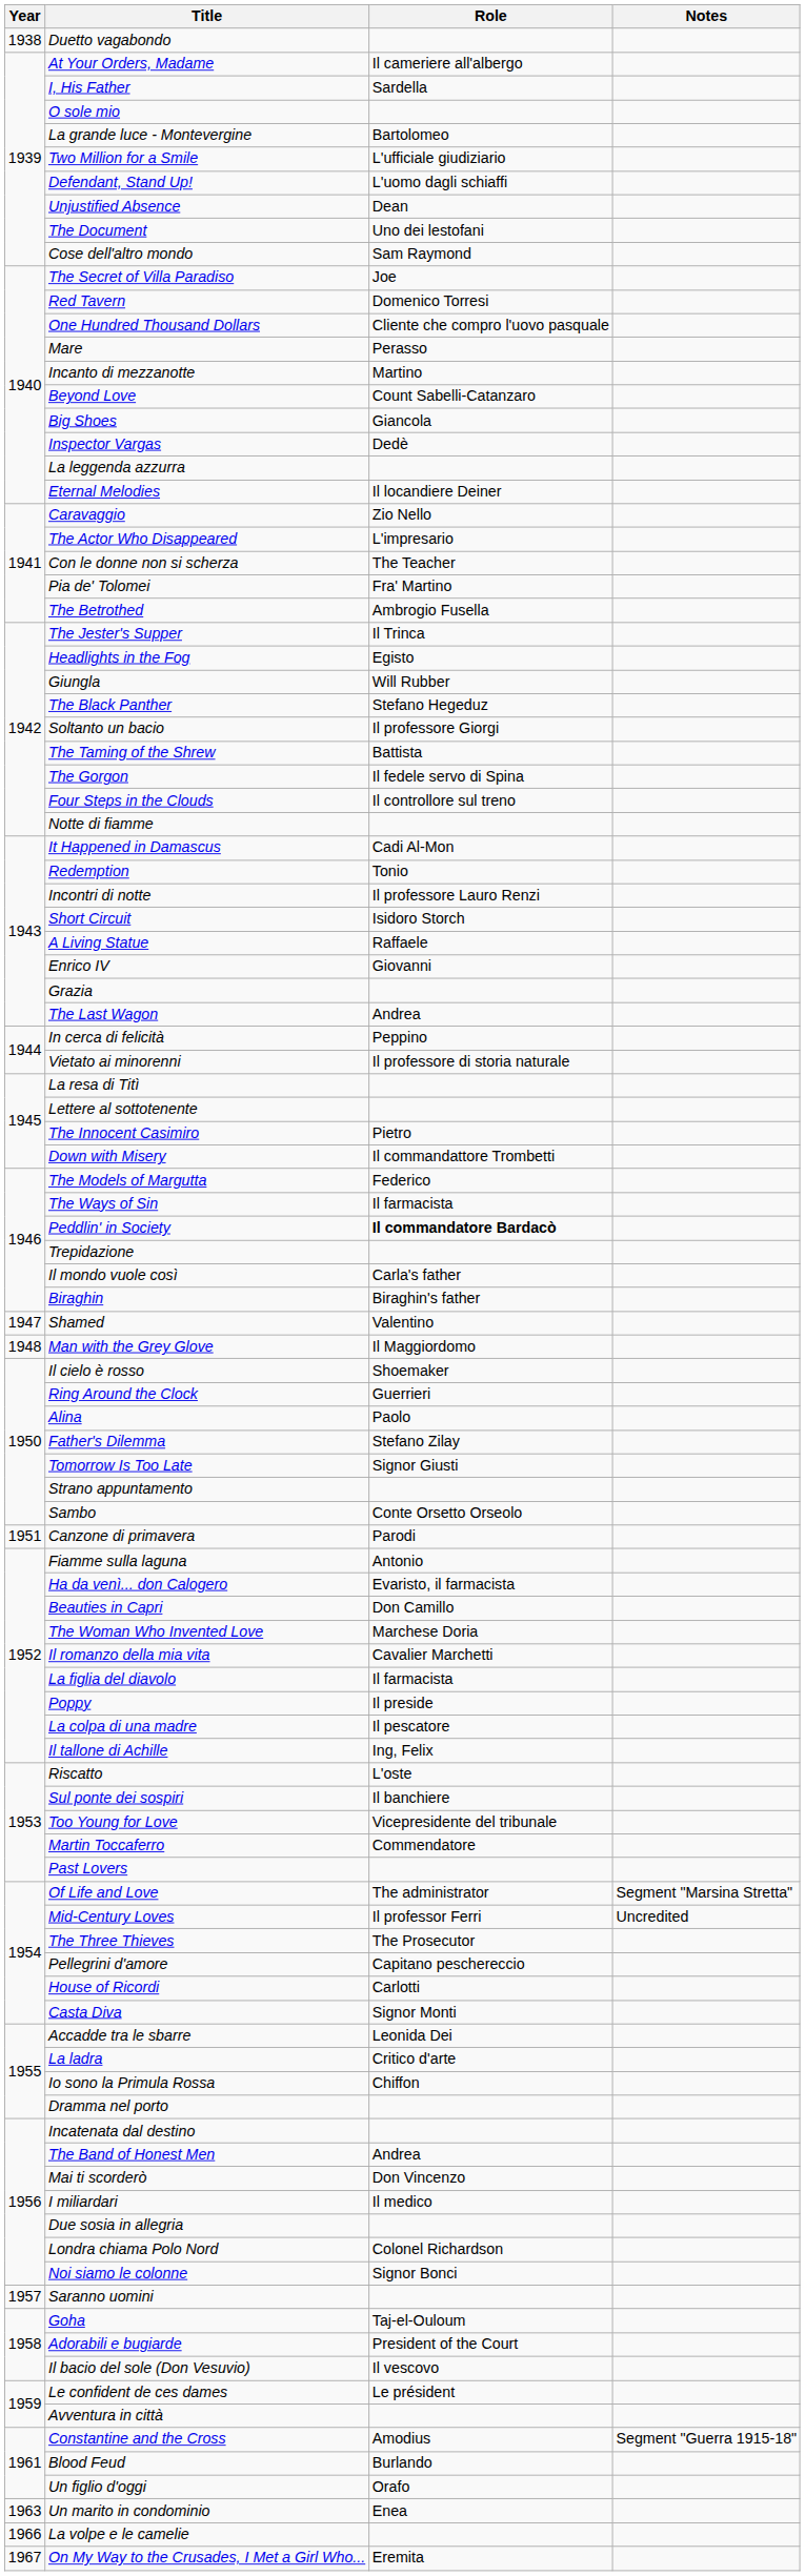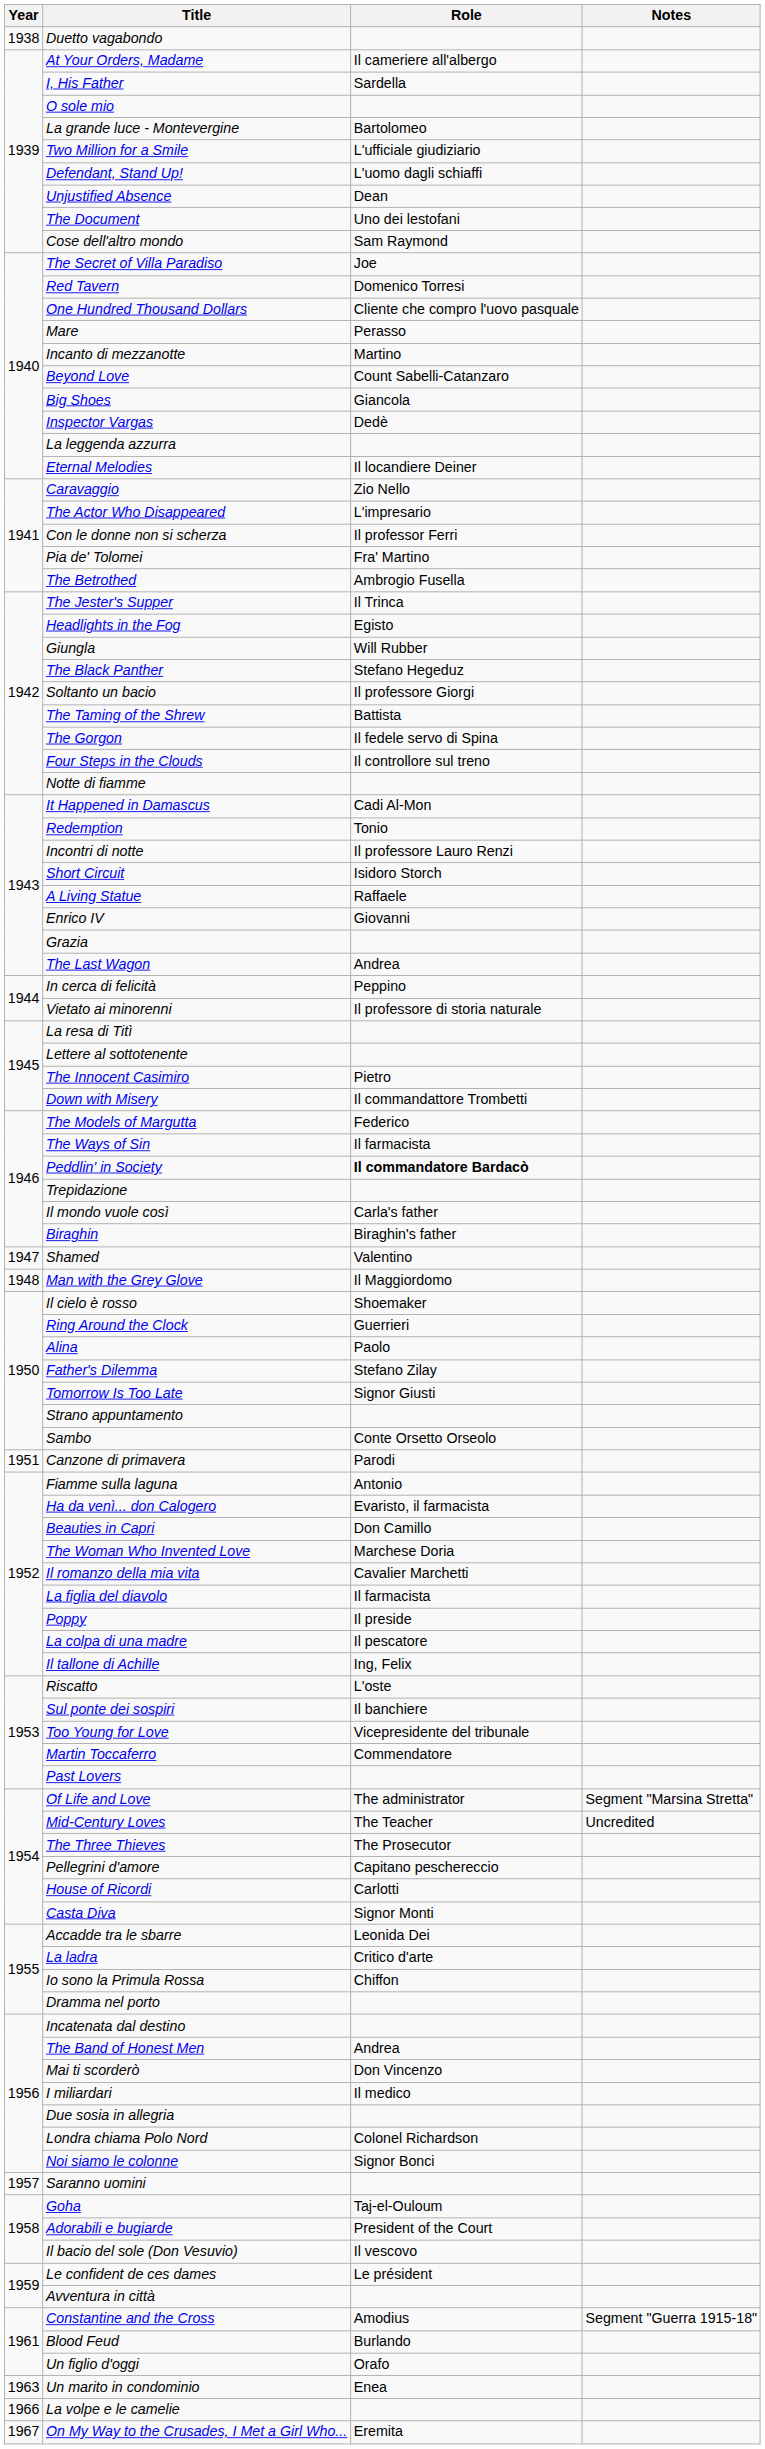 <table class="wikitable plainrowheaders sortable">
 <tr>
 <th scope="col">Year</th>
 <th scope="col">Title</th>
 <th scope="col">Role</th>
 <th scope="col">Notes</th>
 </tr>
 <tr>
 <td>1938</td>
 <td><em>Duetto vagabondo</em></td>
 <td></td>
 <td></td>
 </tr>
 <tr>
 <td rowspan=9>1939</td>
 <td><em><a href='#'>At Your Orders, Madame</a></em></td>
 <td>Il cameriere all'albergo</td>
 <td></td>
 </tr>
 <tr>
 <td><em><a href='#'>I, His Father</a></em></td>
 <td>Sardella</td>
 <td></td>
 </tr>
 <tr>
 <td><em><a href='#'>O sole mio</a></em></td>
 <td></td>
 <td></td>
 </tr>
 <tr>
 <td><em>La grande luce - Montevergine</em></td>
 <td>Bartolomeo</td>
 <td></td>
 </tr>
 <tr>
 <td><em><a href='#'>Two Million for a Smile</a></em></td>
 <td>L'ufficiale giudiziario</td>
 <td></td>
 </tr>
 <tr>
 <td><em><a href='#'>Defendant, Stand Up!</a></em></td>
 <td>L'uomo dagli schiaffi</td>
 <td></td>
 </tr>
 <tr>
 <td><em><a href='#'>Unjustified Absence</a></em></td>
 <td>Dean</td>
 <td></td>
 </tr>
 <tr>
 <td><em><a href='#'>The Document</a></em></td>
 <td>Uno dei lestofani</td>
 <td></td>
 </tr>
 <tr>
 <td><em>Cose dell'altro mondo</em></td>
 <td>Sam Raymond</td>
 <td></td>
 </tr>
 <tr>
 <td rowspan=10>1940</td>
 <td><em><a href='#'>The Secret of Villa Paradiso</a></em></td>
 <td>Joe</td>
 <td></td>
 </tr>
 <tr>
 <td><em><a href='#'>Red Tavern</a></em></td>
 <td>Domenico Torresi</td>
 <td></td>
 </tr>
 <tr>
 <td><em><a href='#'>One Hundred Thousand Dollars</a></em></td>
 <td>Cliente che compro l'uovo pasquale</td>
 <td></td>
 </tr>
 <tr>
 <td><em>Mare</em></td>
 <td>Perasso</td>
 <td></td>
 </tr>
 <tr>
 <td><em>Incanto di mezzanotte</em></td>
 <td>Martino</td>
 <td></td>
 </tr>
 <tr>
 <td><em><a href='#'>Beyond Love</a></em></td>
 <td>Count Sabelli-Catanzaro</td>
 <td></td>
 </tr>
 <tr>
 <td><em><a href='#'>Big Shoes</a></em></td>
 <td>Giancola</td>
 <td></td>
 </tr>
 <tr>
 <td><em><a href='#'>Inspector Vargas</a></em></td>
 <td>Dedè</td>
 <td></td>
 </tr>
 <tr>
 <td><em>La leggenda azzurra</em></td>
 <td></td>
 <td></td>
 </tr>
 <tr>
 <td><em><a href='#'>Eternal Melodies</a></em></td>
 <td>Il locandiere Deiner</td>
 <td></td>
 </tr>
 <tr>
 <td rowspan=5>1941</td>
 <td><em><a href='#'>Caravaggio</a></em></td>
 <td>Zio Nello</td>
 <td></td>
 </tr>
 <tr>
 <td><em><a href='#'>The Actor Who Disappeared</a></em></td>
 <td>L'impresario</td>
 <td></td>
 </tr>
 <tr>
 <td><em>Con le donne non si scherza</em></td>
-<td>The Teacher</td>
+<td>Il professor Ferri</td>
 <td></td>
 </tr>
 <tr>
 <td><em>Pia de' Tolomei</em></td>
 <td>Fra' Martino</td>
 <td></td>
 </tr>
 <tr>
 <td><em><a href='#'>The Betrothed</a></em></td>
 <td>Ambrogio Fusella</td>
 <td></td>
 </tr>
 <tr>
 <td rowspan=9>1942</td>
 <td><em><a href='#'>The Jester's Supper</a></em></td>
 <td>Il Trinca</td>
 <td></td>
 </tr>
 <tr>
 <td><em><a href='#'>Headlights in the Fog</a></em></td>
 <td>Egisto</td>
 <td></td>
 </tr>
 <tr>
 <td><em>Giungla</em></td>
 <td>Will Rubber</td>
 <td></td>
 </tr>
 <tr>
 <td><em><a href='#'>The Black Panther</a></em></td>
 <td>Stefano Hegeduz</td>
 <td></td>
 </tr>
 <tr>
 <td><em>Soltanto un bacio</em></td>
 <td>Il professore Giorgi</td>
 <td></td>
 </tr>
 <tr>
 <td><em><a href='#'>The Taming of the Shrew</a></em></td>
 <td>Battista</td>
 <td></td>
 </tr>
 <tr>
 <td><em><a href='#'>The Gorgon</a></em></td>
 <td>Il fedele servo di Spina</td>
 <td></td>
 </tr>
 <tr>
 <td><em><a href='#'>Four Steps in the Clouds</a></em></td>
 <td>Il controllore sul treno</td>
 <td></td>
 </tr>
 <tr>
 <td><em>Notte di fiamme</em></td>
 <td></td>
 <td></td>
 </tr>
 <tr>
 <td rowspan=8>1943</td>
 <td><em><a href='#'>It Happened in Damascus</a></em></td>
 <td>Cadi Al-Mon</td>
 <td></td>
 </tr>
 <tr>
 <td><em><a href='#'>Redemption</a></em></td>
 <td>Tonio</td>
 <td></td>
 </tr>
 <tr>
 <td><em>Incontri di notte</em></td>
 <td>Il professore Lauro Renzi</td>
 <td></td>
 </tr>
 <tr>
 <td><em><a href='#'>Short Circuit</a></em></td>
 <td>Isidoro Storch</td>
 <td></td>
 </tr>
 <tr>
 <td><em><a href='#'>A Living Statue</a></em></td>
 <td>Raffaele</td>
 <td></td>
 </tr>
 <tr>
 <td><em>Enrico IV</em></td>
 <td>Giovanni</td>
 <td></td>
 </tr>
 <tr>
 <td><em>Grazia</em></td>
 <td></td>
 <td></td>
 </tr>
 <tr>
 <td><em><a href='#'>The Last Wagon</a></em></td>
 <td>Andrea</td>
 <td></td>
 </tr>
 <tr>
 <td rowspan=2>1944</td>
 <td><em>In cerca di felicità</em></td>
 <td>Peppino</td>
 <td></td>
 </tr>
 <tr>
 <td><em>Vietato ai minorenni</em></td>
 <td>Il professore di storia naturale</td>
 <td></td>
 </tr>
 <tr>
 <td rowspan=4>1945</td>
 <td><em>La resa di Titì</em></td>
 <td></td>
 <td></td>
 </tr>
 <tr>
 <td><em>Lettere al sottotenente</em></td>
 <td></td>
 <td></td>
 </tr>
 <tr>
 <td><em><a href='#'>The Innocent Casimiro</a></em></td>
 <td>Pietro</td>
 <td></td>
 </tr>
 <tr>
 <td><em><a href='#'>Down with Misery</a></em></td>
 <td>Il commandattore Trombetti</td>
 <td></td>
 </tr>
 <tr>
 <td rowspan=6>1946</td>
 <td><em><a href='#'>The Models of Margutta</a></em></td>
 <td>Federico</td>
 <td></td>
 </tr>
 <tr>
 <td><em><a href='#'>The Ways of Sin</a></em></td>
 <td>Il farmacista</td>
 <td></td>
 </tr>
 <tr>
 <td><em><a href='#'>Peddlin' in Society</a></em></td>
 <td><strong>Il commandatore Bardacò</strong></td>
 <td></td>
 </tr>
 <tr>
 <td><em>Trepidazione</em></td>
 <td></td>
 <td></td>
 </tr>
 <tr>
 <td><em>Il mondo vuole così</em></td>
 <td>Carla's father</td>
 <td></td>
 </tr>
 <tr>
 <td><em><a href='#'>Biraghin</a></em></td>
 <td>Biraghin's father</td>
 <td></td>
 </tr>
 <tr>
 <td>1947</td>
 <td><em>Shamed</em></td>
 <td>Valentino</td>
 <td></td>
 </tr>
 <tr>
 <td>1948</td>
 <td><em><a href='#'>Man with the Grey Glove</a></em></td>
 <td>Il Maggiordomo</td>
 <td></td>
 </tr>
 <tr>
 <td rowspan=7>1950</td>
 <td><em>Il cielo è rosso</em></td>
 <td>Shoemaker</td>
 <td></td>
 </tr>
 <tr>
 <td><em><a href='#'>Ring Around the Clock</a></em></td>
 <td>Guerrieri</td>
 <td></td>
 </tr>
 <tr>
 <td><em><a href='#'>Alina</a></em></td>
 <td>Paolo</td>
 <td></td>
 </tr>
 <tr>
 <td><em><a href='#'>Father's Dilemma</a></em></td>
 <td>Stefano Zilay</td>
 <td></td>
 </tr>
 <tr>
 <td><em><a href='#'>Tomorrow Is Too Late</a></em></td>
 <td>Signor Giusti</td>
 <td></td>
 </tr>
 <tr>
 <td><em>Strano appuntamento</em></td>
 <td></td>
 <td></td>
 </tr>
 <tr>
 <td><em>Sambo</em></td>
 <td>Conte Orsetto Orseolo</td>
 <td></td>
 </tr>
 <tr>
 <td>1951</td>
 <td><em>Canzone di primavera</em></td>
 <td>Parodi</td>
 <td></td>
 </tr>
 <tr>
 <td rowspan=9>1952</td>
 <td><em>Fiamme sulla laguna</em></td>
 <td>Antonio</td>
 <td></td>
 </tr>
 <tr>
 <td><em><a href='#'>Ha da venì... don Calogero</a></em></td>
 <td>Evaristo, il farmacista</td>
 <td></td>
 </tr>
 <tr>
 <td><em><a href='#'>Beauties in Capri</a></em></td>
 <td>Don Camillo</td>
 <td></td>
 </tr>
 <tr>
 <td><em><a href='#'>The Woman Who Invented Love</a></em></td>
 <td>Marchese Doria</td>
 <td></td>
 </tr>
 <tr>
 <td><em><a href='#'>Il romanzo della mia vita</a></em></td>
 <td>Cavalier Marchetti</td>
 <td></td>
 </tr>
 <tr>
 <td><em><a href='#'>La figlia del diavolo</a></em></td>
 <td>Il farmacista</td>
 <td></td>
 </tr>
 <tr>
 <td><em><a href='#'>Poppy</a></em></td>
 <td>Il preside</td>
 <td></td>
 </tr>
 <tr>
 <td><em><a href='#'>La colpa di una madre</a></em></td>
 <td>Il pescatore</td>
 <td></td>
 </tr>
 <tr>
 <td><em><a href='#'>Il tallone di Achille</a></em></td>
 <td>Ing, Felix</td>
 <td></td>
 </tr>
 <tr>
 <td rowspan=5>1953</td>
 <td><em>Riscatto</em></td>
 <td>L'oste</td>
 <td></td>
 </tr>
 <tr>
 <td><em><a href='#'>Sul ponte dei sospiri</a></em></td>
 <td>Il banchiere</td>
 <td></td>
 </tr>
 <tr>
 <td><em><a href='#'>Too Young for Love</a></em></td>
 <td>Vicepresidente del tribunale</td>
 <td></td>
 </tr>
 <tr>
 <td><em><a href='#'>Martin Toccaferro</a></em></td>
 <td>Commendatore</td>
 <td></td>
 </tr>
 <tr>
 <td><em><a href='#'>Past Lovers</a></em></td>
 <td></td>
 <td></td>
 </tr>
 <tr>
 <td rowspan=6>1954</td>
 <td><em><a href='#'>Of Life and Love</a></em></td>
 <td>The administrator</td>
 <td>Segment "Marsina Stretta"</td>
 </tr>
 <tr>
 <td><em><a href='#'>Mid-Century Loves</a></em></td>
-<td>Il professor Ferri</td>
+<td>The Teacher</td>
 <td>Uncredited</td>
 </tr>
 <tr>
 <td><em><a href='#'>The Three Thieves</a></em></td>
 <td>The Prosecutor</td>
 <td></td>
 </tr>
 <tr>
 <td><em>Pellegrini d'amore</em></td>
 <td>Capitano peschereccio</td>
 <td></td>
 </tr>
 <tr>
 <td><em><a href='#'>House of Ricordi</a></em></td>
 <td>Carlotti</td>
 <td></td>
 </tr>
 <tr>
 <td><em><a href='#'>Casta Diva</a></em></td>
 <td>Signor Monti</td>
 <td></td>
 </tr>
 <tr>
 <td rowspan=4>1955</td>
 <td><em>Accadde tra le sbarre</em></td>
 <td>Leonida Dei</td>
 <td></td>
 </tr>
 <tr>
 <td><em><a href='#'>La ladra</a></em></td>
 <td>Critico d'arte</td>
 <td></td>
 </tr>
 <tr>
 <td><em>Io sono la Primula Rossa</em></td>
 <td>Chiffon</td>
 <td></td>
 </tr>
 <tr>
 <td><em>Dramma nel porto</em></td>
 <td></td>
 <td></td>
 </tr>
 <tr>
 <td rowspan=7>1956</td>
 <td><em>Incatenata dal destino</em></td>
 <td></td>
 <td></td>
 </tr>
 <tr>
 <td><em><a href='#'>The Band of Honest Men</a></em></td>
 <td>Andrea</td>
 <td></td>
 </tr>
 <tr>
 <td><em>Mai ti scorderò</em></td>
 <td>Don Vincenzo</td>
 <td></td>
 </tr>
 <tr>
 <td><em>I miliardari</em></td>
 <td>Il medico</td>
 <td></td>
 </tr>
 <tr>
 <td><em>Due sosia in allegria</em></td>
 <td></td>
 <td></td>
 </tr>
 <tr>
 <td><em>Londra chiama Polo Nord</em></td>
 <td>Colonel Richardson</td>
 <td></td>
 </tr>
 <tr>
 <td><em><a href='#'>Noi siamo le colonne</a></em></td>
 <td>Signor Bonci</td>
 <td></td>
 </tr>
 <tr>
 <td>1957</td>
 <td><em>Saranno uomini</em></td>
 <td></td>
 <td></td>
 </tr>
 <tr>
 <td rowspan=3>1958</td>
 <td><em><a href='#'>Goha</a></em></td>
 <td>Taj-el-Ouloum</td>
 <td></td>
 </tr>
 <tr>
 <td><em><a href='#'>Adorabili e bugiarde</a></em></td>
 <td>President of the Court</td>
 <td></td>
 </tr>
 <tr>
 <td><em>Il bacio del sole (Don Vesuvio)</em></td>
 <td>Il vescovo</td>
 <td></td>
 </tr>
 <tr>
 <td rowspan=2>1959</td>
 <td><em>Le confident de ces dames</em></td>
 <td>Le président</td>
 <td></td>
 </tr>
 <tr>
 <td><em>Avventura in città</em></td>
 <td></td>
 <td></td>
 </tr>
 <tr>
 <td rowspan=3>1961</td>
 <td><em><a href='#'>Constantine and the Cross</a></em></td>
 <td>Amodius</td>
 <td>Segment "Guerra 1915-18"</td>
 </tr>
 <tr>
 <td><em>Blood Feud</em></td>
 <td>Burlando</td>
 <td></td>
 </tr>
 <tr>
 <td><em>Un figlio d'oggi</em></td>
 <td>Orafo</td>
 <td></td>
 </tr>
 <tr>
 <td>1963</td>
 <td><em>Un marito in condominio</em></td>
 <td>Enea</td>
 <td></td>
 </tr>
 <tr>
 <td>1966</td>
 <td><em>La volpe e le camelie</em></td>
 <td></td>
 <td></td>
 </tr>
 <tr>
 <td>1967</td>
 <td><em><a href='#'>On My Way to the Crusades, I Met a Girl Who...</a></em></td>
 <td>Eremita</td>
 <td></td>
 </tr>
 </table>
